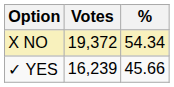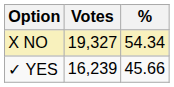 <table class="wikitable">
 <tr>
 <th>Option</th>
 <th>Votes</th>
 <th>%</th>
 </tr>
 <tr>
 <td style=background:#f8f1bd>X NO</td>
-<td style=background:#f8f1bd>19,372</td>
+<td style=background:#f8f1bd>19,327</td>
 <td style=background:#f8f1bd>54.34</td>
 </tr>
 <tr>
 <td>✓ YES</td>
 <td>16,239</td>
 <td>45.66</td>
 </tr>
 </table>
